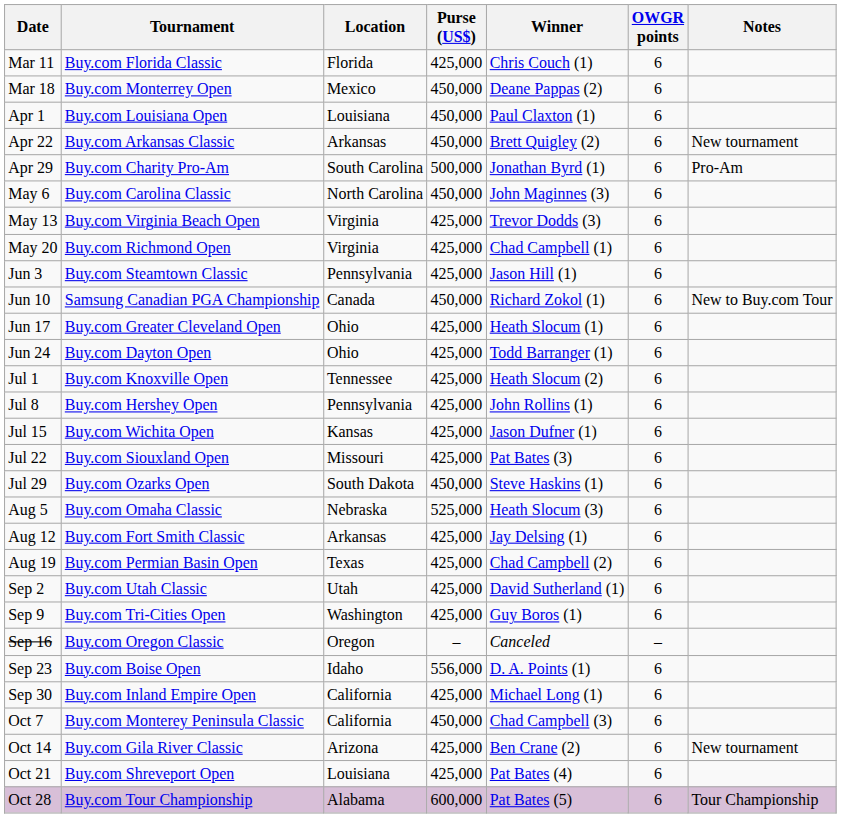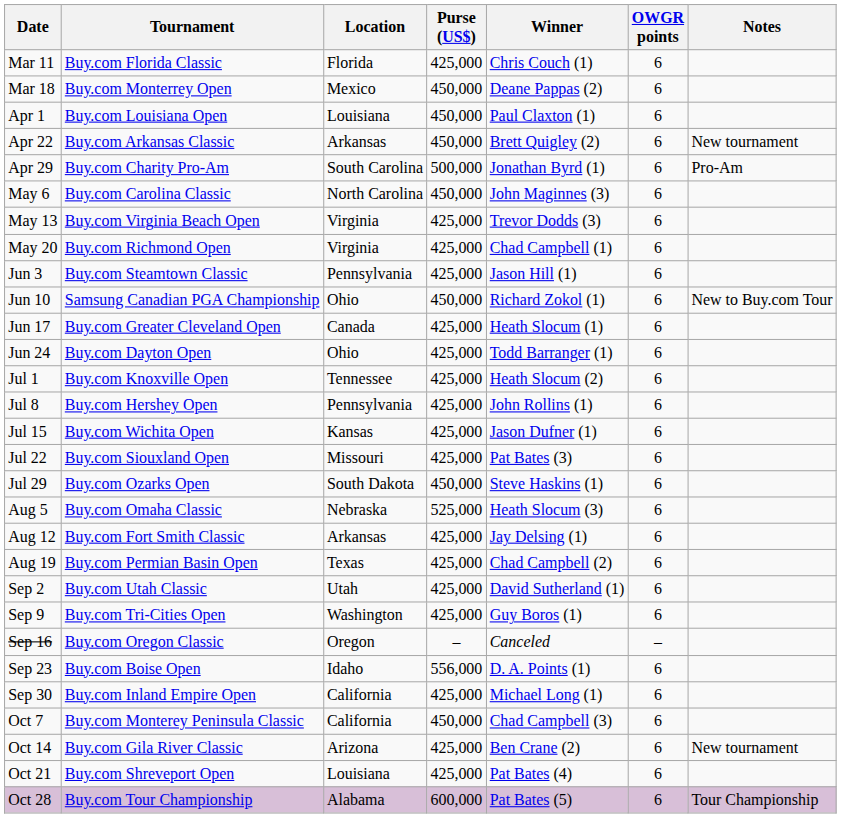 <table class="wikitable" style="font-size:95%">
 <tr>
 <th>Date</th>
 <th>Tournament</th>
 <th>Location</th>
 <th>Purse<br>(<a href='#'>US$</a>)</th>
 <th>Winner</th>
 <th><a href='#'>OWGR</a><br>points</th>
 <th>Notes</th>
 </tr>
 <tr>
 <td>Mar 11</td>
 <td><a href='#'>Buy.com Florida Classic</a></td>
 <td>Florida</td>
 <td align=right>425,000</td>
 <td> <a href='#'>Chris Couch</a> (1)</td>
 <td align=center>6</td>
 <td></td>
 </tr>
 <tr>
 <td>Mar 18</td>
 <td><a href='#'>Buy.com Monterrey Open</a></td>
 <td>Mexico</td>
 <td align=right>450,000</td>
 <td> <a href='#'>Deane Pappas</a> (2)</td>
 <td align=center>6</td>
 <td></td>
 </tr>
 <tr>
 <td>Apr 1</td>
 <td><a href='#'>Buy.com Louisiana Open</a></td>
 <td>Louisiana</td>
 <td align=right>450,000</td>
 <td> <a href='#'>Paul Claxton</a> (1)</td>
 <td align=center>6</td>
 <td></td>
 </tr>
 <tr>
 <td>Apr 22</td>
 <td><a href='#'>Buy.com Arkansas Classic</a></td>
 <td>Arkansas</td>
 <td align=right>450,000</td>
 <td> <a href='#'>Brett Quigley</a> (2)</td>
 <td align=center>6</td>
 <td>New tournament</td>
 </tr>
 <tr>
 <td>Apr 29</td>
 <td><a href='#'>Buy.com Charity Pro-Am</a></td>
 <td>South Carolina</td>
 <td align=right>500,000</td>
 <td> <a href='#'>Jonathan Byrd</a> (1)</td>
 <td align=center>6</td>
 <td>Pro-Am</td>
 </tr>
 <tr>
 <td>May 6</td>
 <td><a href='#'>Buy.com Carolina Classic</a></td>
 <td>North Carolina</td>
 <td align=right>450,000</td>
 <td> <a href='#'>John Maginnes</a> (3)</td>
 <td align=center>6</td>
 <td></td>
 </tr>
 <tr>
 <td>May 13</td>
 <td><a href='#'>Buy.com Virginia Beach Open</a></td>
 <td>Virginia</td>
 <td align=right>425,000</td>
 <td> <a href='#'>Trevor Dodds</a> (3)</td>
 <td align=center>6</td>
 <td></td>
 </tr>
 <tr>
 <td>May 20</td>
 <td><a href='#'>Buy.com Richmond Open</a></td>
 <td>Virginia</td>
 <td align=right>425,000</td>
 <td> <a href='#'>Chad Campbell</a> (1)</td>
 <td align=center>6</td>
 <td></td>
 </tr>
 <tr>
 <td>Jun 3</td>
 <td><a href='#'>Buy.com Steamtown Classic</a></td>
 <td>Pennsylvania</td>
 <td align=right>425,000</td>
 <td> <a href='#'>Jason Hill</a> (1)</td>
 <td align=center>6</td>
 <td></td>
 </tr>
 <tr>
 <td>Jun 10</td>
 <td><a href='#'>Samsung Canadian PGA Championship</a></td>
-<td>Canada</td>
+<td>Ohio</td>
 <td align=right>450,000</td>
 <td> <a href='#'>Richard Zokol</a> (1)</td>
 <td align=center>6</td>
 <td>New to Buy.com Tour</td>
 </tr>
 <tr>
 <td>Jun 17</td>
 <td><a href='#'>Buy.com Greater Cleveland Open</a></td>
-<td>Ohio</td>
+<td>Canada</td>
 <td align=right>425,000</td>
 <td> <a href='#'>Heath Slocum</a> (1)</td>
 <td align=center>6</td>
 <td></td>
 </tr>
 <tr>
 <td>Jun 24</td>
 <td><a href='#'>Buy.com Dayton Open</a></td>
 <td>Ohio</td>
 <td align=right>425,000</td>
 <td> <a href='#'>Todd Barranger</a> (1)</td>
 <td align=center>6</td>
 <td></td>
 </tr>
 <tr>
 <td>Jul 1</td>
 <td><a href='#'>Buy.com Knoxville Open</a></td>
 <td>Tennessee</td>
 <td align=right>425,000</td>
 <td> <a href='#'>Heath Slocum</a> (2)</td>
 <td align=center>6</td>
 <td></td>
 </tr>
 <tr>
 <td>Jul 8</td>
 <td><a href='#'>Buy.com Hershey Open</a></td>
 <td>Pennsylvania</td>
 <td align=right>425,000</td>
 <td> <a href='#'>John Rollins</a> (1)</td>
 <td align=center>6</td>
 <td></td>
 </tr>
 <tr>
 <td>Jul 15</td>
 <td><a href='#'>Buy.com Wichita Open</a></td>
 <td>Kansas</td>
 <td align=right>425,000</td>
 <td> <a href='#'>Jason Dufner</a> (1)</td>
 <td align=center>6</td>
 <td></td>
 </tr>
 <tr>
 <td>Jul 22</td>
 <td><a href='#'>Buy.com Siouxland Open</a></td>
 <td>Missouri</td>
 <td align=right>425,000</td>
 <td> <a href='#'>Pat Bates</a> (3)</td>
 <td align=center>6</td>
 <td></td>
 </tr>
 <tr>
 <td>Jul 29</td>
 <td><a href='#'>Buy.com Ozarks Open</a></td>
 <td>South Dakota</td>
 <td align=right>450,000</td>
 <td> <a href='#'>Steve Haskins</a> (1)</td>
 <td align=center>6</td>
 <td></td>
 </tr>
 <tr>
 <td>Aug 5</td>
 <td><a href='#'>Buy.com Omaha Classic</a></td>
 <td>Nebraska</td>
 <td align=right>525,000</td>
 <td> <a href='#'>Heath Slocum</a> (3)</td>
 <td align=center>6</td>
 <td></td>
 </tr>
 <tr>
 <td>Aug 12</td>
 <td><a href='#'>Buy.com Fort Smith Classic</a></td>
 <td>Arkansas</td>
 <td align=right>425,000</td>
 <td> <a href='#'>Jay Delsing</a> (1)</td>
 <td align=center>6</td>
 <td></td>
 </tr>
 <tr>
 <td>Aug 19</td>
 <td><a href='#'>Buy.com Permian Basin Open</a></td>
 <td>Texas</td>
 <td align=right>425,000</td>
 <td> <a href='#'>Chad Campbell</a> (2)</td>
 <td align=center>6</td>
 <td></td>
 </tr>
 <tr>
 <td>Sep 2</td>
 <td><a href='#'>Buy.com Utah Classic</a></td>
 <td>Utah</td>
 <td align=right>425,000</td>
 <td> <a href='#'>David Sutherland</a> (1)</td>
 <td align=center>6</td>
 <td></td>
 </tr>
 <tr>
 <td>Sep 9</td>
 <td><a href='#'>Buy.com Tri-Cities Open</a></td>
 <td>Washington</td>
 <td align=right>425,000</td>
 <td> <a href='#'>Guy Boros</a> (1)</td>
 <td align=center>6</td>
 <td></td>
 </tr>
 <tr>
 <td><s>Sep 16</s></td>
 <td><a href='#'>Buy.com Oregon Classic</a></td>
 <td>Oregon</td>
 <td align=center>–</td>
 <td><em>Canceled</em></td>
 <td align=center>–</td>
 <td></td>
 </tr>
 <tr>
 <td>Sep 23</td>
 <td><a href='#'>Buy.com Boise Open</a></td>
 <td>Idaho</td>
 <td align=right>556,000</td>
 <td> <a href='#'>D. A. Points</a> (1)</td>
 <td align=center>6</td>
 <td></td>
 </tr>
 <tr>
 <td>Sep 30</td>
 <td><a href='#'>Buy.com Inland Empire Open</a></td>
 <td>California</td>
 <td align=right>425,000</td>
 <td> <a href='#'>Michael Long</a> (1)</td>
 <td align=center>6</td>
 <td></td>
 </tr>
 <tr>
 <td>Oct 7</td>
 <td><a href='#'>Buy.com Monterey Peninsula Classic</a></td>
 <td>California</td>
 <td align=right>450,000</td>
 <td> <a href='#'>Chad Campbell</a> (3)</td>
 <td align=center>6</td>
 <td></td>
 </tr>
 <tr>
 <td>Oct 14</td>
 <td><a href='#'>Buy.com Gila River Classic</a></td>
 <td>Arizona</td>
 <td align=right>425,000</td>
 <td> <a href='#'>Ben Crane</a> (2)</td>
 <td align=center>6</td>
 <td>New tournament</td>
 </tr>
 <tr>
 <td>Oct 21</td>
 <td><a href='#'>Buy.com Shreveport Open</a></td>
 <td>Louisiana</td>
 <td align=right>425,000</td>
 <td> <a href='#'>Pat Bates</a> (4)</td>
 <td align=center>6</td>
 <td></td>
 </tr>
 <tr style="background:thistle;">
 <td>Oct 28</td>
 <td><a href='#'>Buy.com Tour Championship</a></td>
 <td>Alabama</td>
 <td align=right>600,000</td>
 <td> <a href='#'>Pat Bates</a> (5)</td>
 <td align=center>6</td>
 <td>Tour Championship</td>
 </tr>
 </table>
